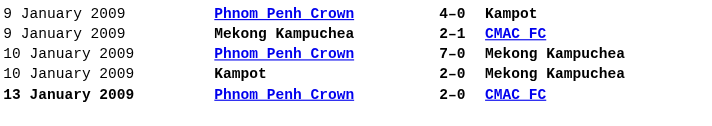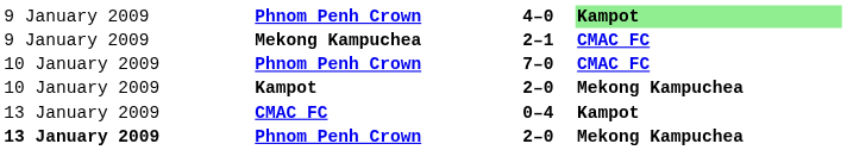 <table width=50% cellspacing=1>
 <tr>
 <th></th>
 <th></th>
 <th></th>
 </tr>
 <tr>
 <td>9 January 2009</td>
 <td align=left><strong><a href='#'>Phnom Penh Crown</a></strong></td>
 <td align=left><strong>4–0</strong></td>
-<td><strong>Kampot</strong></td>
+<td style="background: lightgreen;"><strong>Kampot</strong></td>
 </tr>
 <tr>
 <td>9 January 2009</td>
 <td align=left><strong>Mekong Kampuchea</strong></td>
 <td align=left><strong>2–1</strong></td>
 <td><strong><a href='#'>CMAC FC</a></strong></td>
 </tr>
 <tr>
 <td>10 January 2009</td>
 <td align=left><strong><a href='#'>Phnom Penh Crown</a></strong></td>
 <td align=left><strong>7–0</strong></td>
-<td><strong>Mekong Kampuchea</strong></td>
+<td><strong><a href='#'>CMAC FC</a></strong></td>
 </tr>
 <tr>
 <td>10 January 2009</td>
 <td align=left><strong>Kampot</strong></td>
 <td align=left><strong>2–0</strong></td>
 <td><strong>Mekong Kampuchea</strong></td>
 </tr>
 <tr>
+<td>13 January 2009</td>
+<td align=left><strong><a href='#'>CMAC FC</a></strong></td>
+<td align=left><strong>0–4</strong></td>
+<td><strong>Kampot</strong></td>
+</tr>
+<tr>
 <td><strong>13 January 2009</strong></td>
 <td align=left><strong><a href='#'>Phnom Penh Crown</a></strong></td>
 <td align=left><strong>2–0</strong></td>
-<td><strong><a href='#'>CMAC FC</a></strong></td>
+<td><strong>Mekong Kampuchea</strong></td>
 </tr>
 </table>
